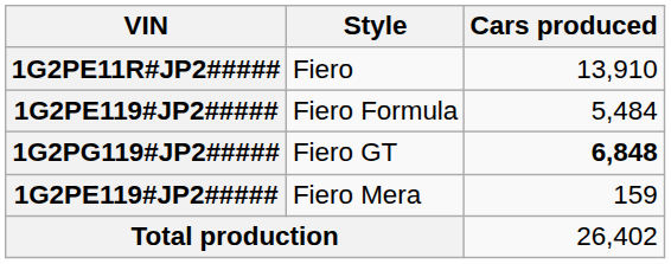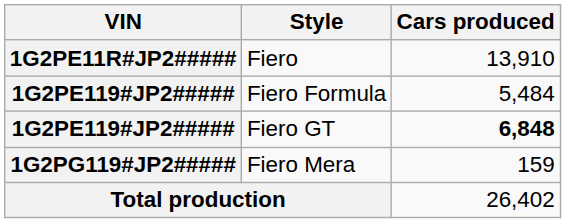 <table class="wikitable">
 <tr>
 <th scope="col">VIN</th>
 <th scope="col">Style</th>
 <th scope="col">Cars produced</th>
 </tr>
 <tr>
 <th scope="row">1G2PE11R#JP2#####</th>
 <td>Fiero</td>
 <td style="text-align:right;">13,910</td>
 </tr>
 <tr>
 <th scope="row">1G2PE119#JP2#####</th>
 <td>Fiero Formula</td>
 <td style="text-align:right;">5,484</td>
 </tr>
 <tr>
-<th scope="row">1G2PG119#JP2#####</th>
+<th scope="row">1G2PE119#JP2#####</th>
 <td>Fiero GT</td>
 <td style="text-align:right;"><strong>6,848</strong></td>
 </tr>
 <tr>
-<th scope="row">1G2PE119#JP2#####</th>
+<th scope="row">1G2PG119#JP2#####</th>
 <td>Fiero Mera</td>
 <td style="text-align:right;">159</td>
 </tr>
 <tr>
 <th scope="row" colspan="2">Total production</th>
 <td style="text-align:right;">26,402</td>
 </tr>
 </table>
